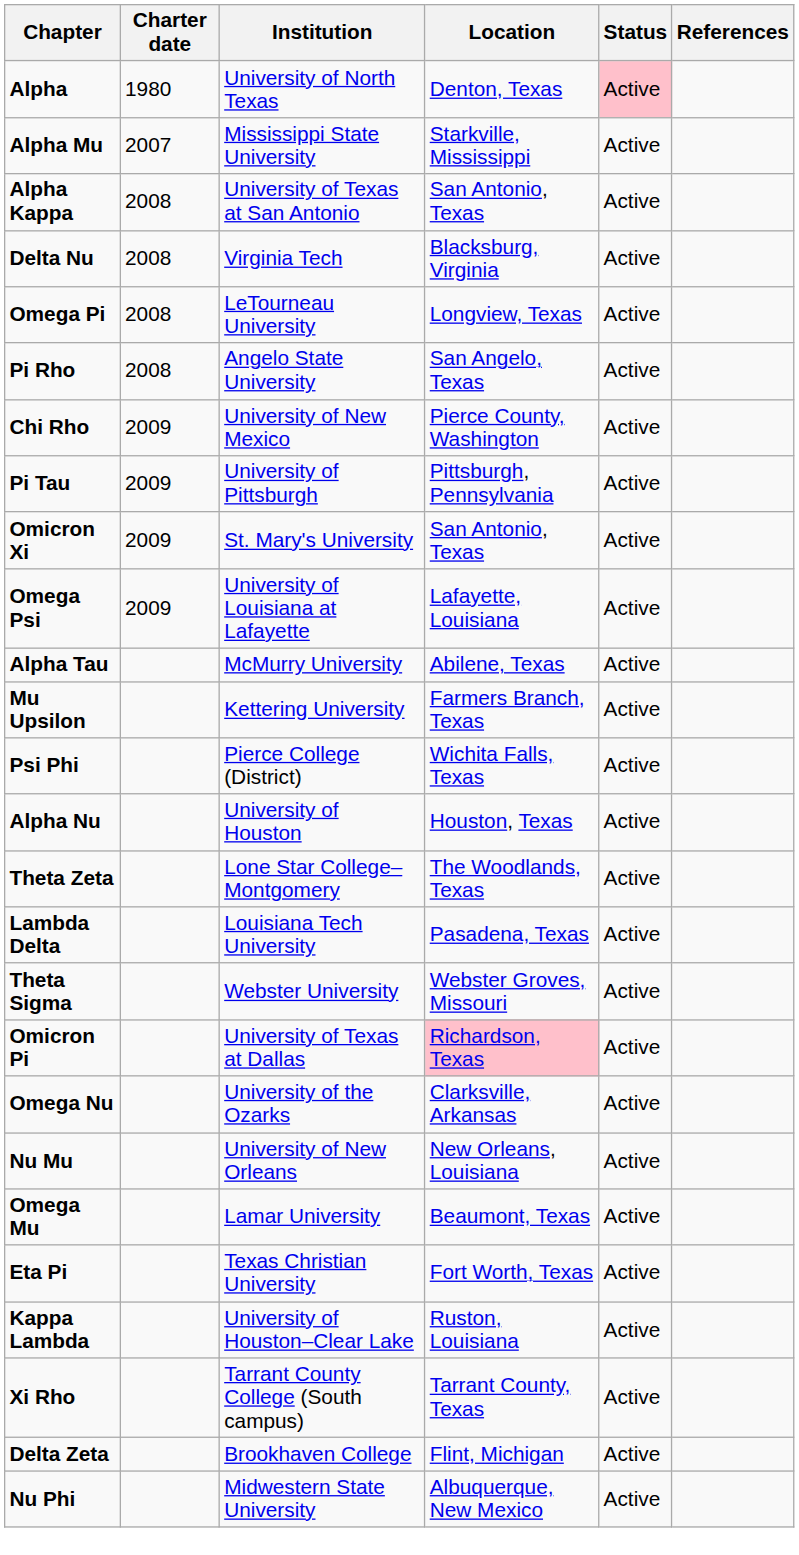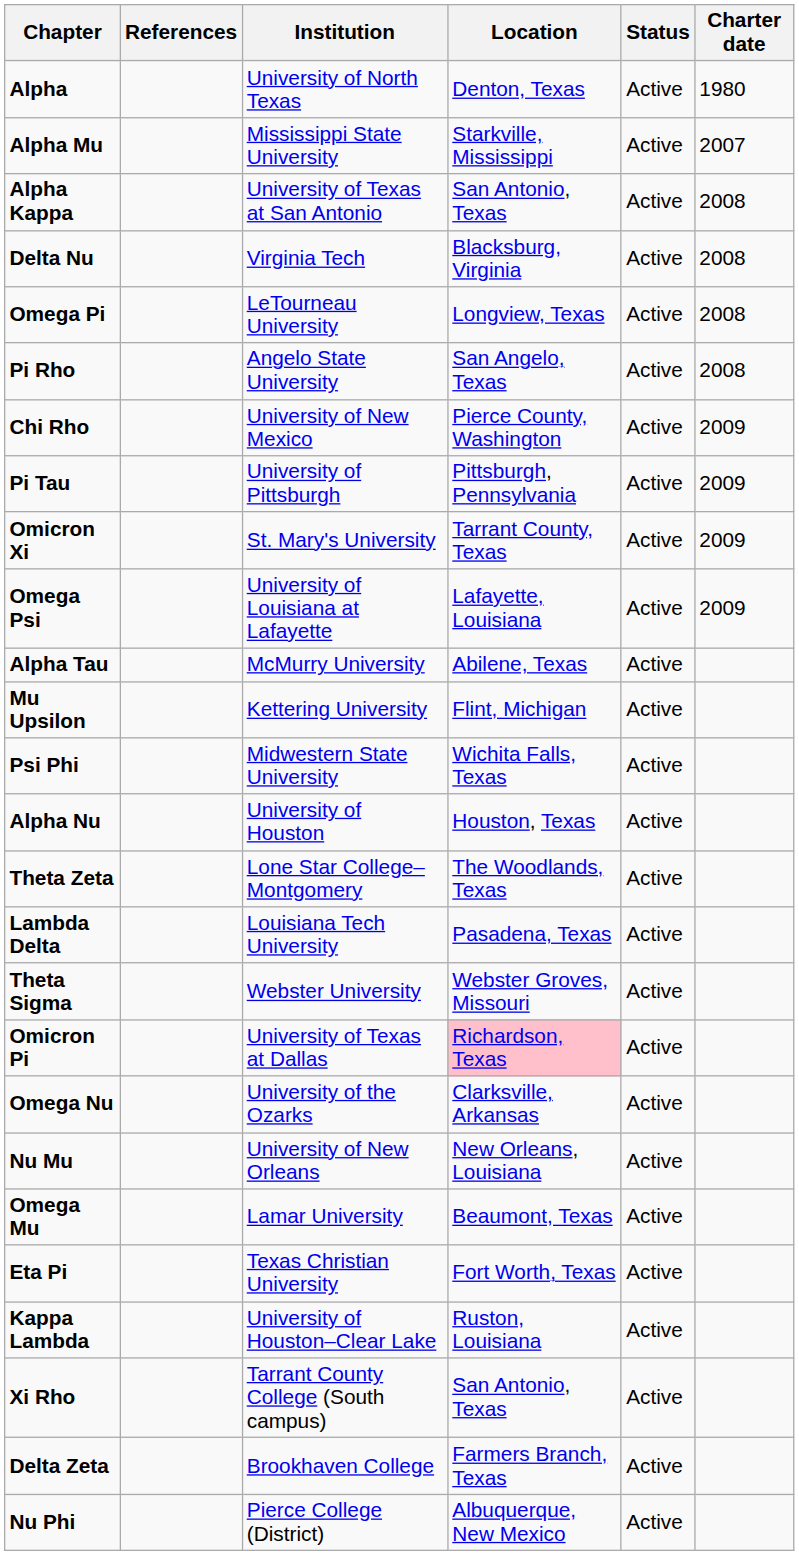 <table class="wikitable sortable">
 <tr>
 <th>Chapter</th>
-<th>Charter date</th>
+<th>References</th>
 <th>Institution</th>
 <th>Location</th>
 <th>Status</th>
-<th>References</th>
+<th>Charter date</th>
 </tr>
 <tr>
 <td><strong>Alpha</strong></td>
-<td>1980</td>
+<td></td>
 <td><a href='#'>University of North Texas</a></td>
 <td><a href='#'>Denton, Texas</a></td>
-<td style="background: pink;">Active</td>
-<td></td>
+<td>Active</td>
+<td>1980</td>
 </tr>
 <tr>
 <td><strong>Alpha Mu</strong></td>
-<td>2007</td>
+<td></td>
 <td><a href='#'>Mississippi State University</a></td>
 <td><a href='#'>Starkville, Mississippi</a></td>
 <td>Active</td>
-<td></td>
+<td>2007</td>
 </tr>
 <tr>
 <td><strong>Alpha Kappa</strong></td>
-<td>2008</td>
+<td></td>
 <td><a href='#'>University of Texas at San Antonio</a></td>
 <td><a href='#'>San Antonio</a>, <a href='#'>Texas</a></td>
 <td>Active</td>
-<td></td>
+<td>2008</td>
 </tr>
 <tr>
 <td><strong>Delta Nu</strong></td>
-<td>2008</td>
+<td></td>
 <td><a href='#'>Virginia Tech</a></td>
 <td><a href='#'>Blacksburg, Virginia</a></td>
 <td>Active</td>
-<td></td>
+<td>2008</td>
 </tr>
 <tr>
 <td><strong>Omega Pi</strong></td>
-<td>2008</td>
+<td></td>
 <td><a href='#'>LeTourneau University</a></td>
 <td><a href='#'>Longview, Texas</a></td>
 <td>Active</td>
-<td></td>
+<td>2008</td>
 </tr>
 <tr>
 <td><strong>Pi Rho</strong></td>
-<td>2008</td>
+<td></td>
 <td><a href='#'>Angelo State University</a></td>
 <td><a href='#'>San Angelo, Texas</a></td>
 <td>Active</td>
-<td></td>
+<td>2008</td>
 </tr>
 <tr>
 <td><strong>Chi Rho</strong></td>
-<td>2009</td>
+<td></td>
 <td><a href='#'>University of New Mexico</a></td>
 <td><a href='#'>Pierce County, Washington</a></td>
 <td>Active</td>
-<td></td>
+<td>2009</td>
 </tr>
 <tr>
 <td><strong>Pi Tau</strong></td>
-<td>2009</td>
+<td></td>
 <td><a href='#'>University of Pittsburgh</a></td>
 <td><a href='#'>Pittsburgh</a>, <a href='#'>Pennsylvania</a></td>
 <td>Active</td>
-<td></td>
+<td>2009</td>
 </tr>
 <tr>
 <td><strong>Omicron Xi</strong></td>
+<td></td>
+<td><a href='#'>St. Mary's University</a></td>
+<td><a href='#'>Tarrant County, Texas</a></td>
+<td>Active</td>
 <td>2009</td>
-<td><a href='#'>St. Mary's University</a></td>
-<td><a href='#'>San Antonio</a>, <a href='#'>Texas</a></td>
-<td>Active</td>
-<td></td>
 </tr>
 <tr>
 <td><strong>Omega Psi</strong></td>
-<td>2009</td>
+<td></td>
 <td><a href='#'>University of Louisiana at Lafayette</a></td>
 <td><a href='#'>Lafayette, Louisiana</a></td>
 <td>Active</td>
-<td></td>
+<td>2009</td>
 </tr>
 <tr>
 <td><strong>Alpha Tau</strong></td>
 <td></td>
 <td><a href='#'>McMurry University</a></td>
 <td><a href='#'>Abilene, Texas</a></td>
 <td>Active</td>
 <td></td>
 </tr>
 <tr>
 <td><strong>Mu Upsilon</strong></td>
 <td></td>
 <td><a href='#'>Kettering University</a></td>
-<td><a href='#'>Farmers Branch, Texas</a></td>
+<td><a href='#'>Flint, Michigan</a></td>
 <td>Active</td>
 <td></td>
 </tr>
 <tr>
 <td><strong>Psi Phi</strong></td>
 <td></td>
-<td><a href='#'>Pierce College</a> (District)</td>
+<td><a href='#'>Midwestern State University</a></td>
 <td><a href='#'>Wichita Falls, Texas</a></td>
 <td>Active</td>
 <td></td>
 </tr>
 <tr>
 <td><strong>Alpha Nu</strong></td>
 <td></td>
 <td><a href='#'>University of Houston</a></td>
 <td><a href='#'>Houston</a>, <a href='#'>Texas</a></td>
 <td>Active</td>
 <td></td>
 </tr>
 <tr>
 <td><strong>Theta Zeta</strong></td>
 <td></td>
 <td><a href='#'>Lone Star College–Montgomery</a></td>
 <td><a href='#'>The Woodlands, Texas</a></td>
 <td>Active</td>
 <td></td>
 </tr>
 <tr>
 <td><strong>Lambda Delta</strong></td>
 <td></td>
 <td><a href='#'>Louisiana Tech University</a></td>
 <td><a href='#'>Pasadena, Texas</a></td>
 <td>Active</td>
 <td></td>
 </tr>
 <tr>
 <td><strong>Theta Sigma</strong></td>
 <td></td>
 <td><a href='#'>Webster University</a></td>
 <td><a href='#'>Webster Groves, Missouri</a></td>
 <td>Active</td>
 <td></td>
 </tr>
 <tr>
 <td><strong>Omicron Pi</strong></td>
 <td></td>
 <td><a href='#'>University of Texas at Dallas</a></td>
 <td style="background: pink;"><a href='#'>Richardson, Texas</a></td>
 <td>Active</td>
 <td></td>
 </tr>
 <tr>
 <td><strong>Omega Nu</strong></td>
 <td></td>
 <td><a href='#'>University of the Ozarks</a></td>
 <td><a href='#'>Clarksville, Arkansas</a></td>
 <td>Active</td>
 <td></td>
 </tr>
 <tr>
 <td><strong>Nu Mu</strong></td>
 <td></td>
 <td><a href='#'>University of New Orleans</a></td>
 <td><a href='#'>New Orleans</a>, <a href='#'>Louisiana</a></td>
 <td>Active</td>
 <td></td>
 </tr>
 <tr>
 <td><strong>Omega Mu</strong></td>
 <td></td>
 <td><a href='#'>Lamar University</a></td>
 <td><a href='#'>Beaumont, Texas</a></td>
 <td>Active</td>
 <td></td>
 </tr>
 <tr>
 <td><strong>Eta Pi</strong></td>
 <td></td>
 <td><a href='#'>Texas Christian University</a></td>
 <td><a href='#'>Fort Worth, Texas</a></td>
 <td>Active</td>
 <td></td>
 </tr>
 <tr>
 <td><strong>Kappa Lambda</strong></td>
 <td></td>
 <td><a href='#'>University of Houston–Clear Lake</a></td>
 <td><a href='#'>Ruston, Louisiana</a></td>
 <td>Active</td>
 <td></td>
 </tr>
 <tr>
 <td><strong>Xi Rho</strong></td>
 <td></td>
 <td><a href='#'>Tarrant County College</a> (South campus)</td>
-<td><a href='#'>Tarrant County, Texas</a></td>
+<td><a href='#'>San Antonio</a>, <a href='#'>Texas</a></td>
 <td>Active</td>
 <td></td>
 </tr>
 <tr>
 <td><strong>Delta Zeta</strong></td>
 <td></td>
 <td><a href='#'>Brookhaven College</a></td>
-<td><a href='#'>Flint, Michigan</a></td>
+<td><a href='#'>Farmers Branch, Texas</a></td>
 <td>Active</td>
 <td></td>
 </tr>
 <tr>
 <td><strong>Nu Phi</strong></td>
 <td></td>
-<td><a href='#'>Midwestern State University</a></td>
+<td><a href='#'>Pierce College</a> (District)</td>
 <td><a href='#'>Albuquerque, New Mexico</a></td>
 <td>Active</td>
 <td></td>
 </tr>
 </table>
